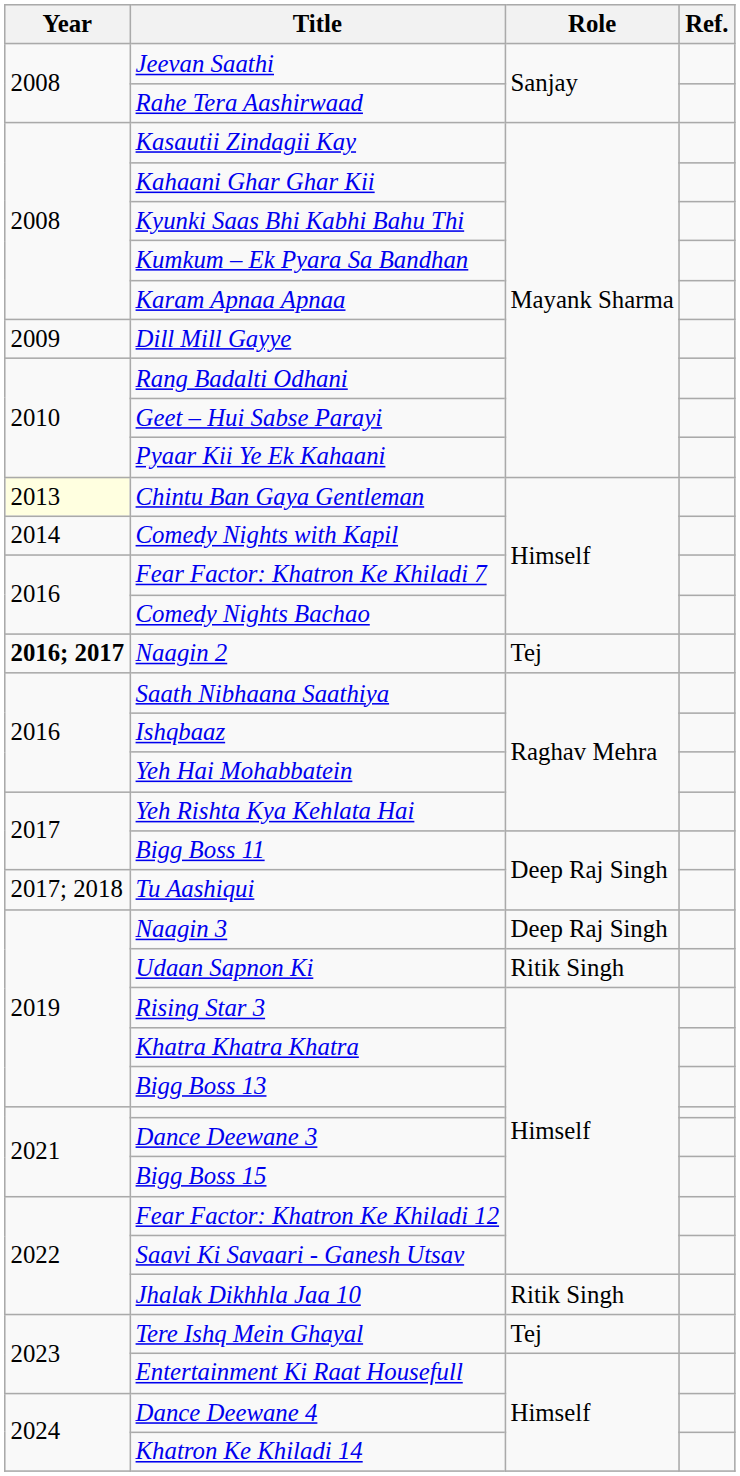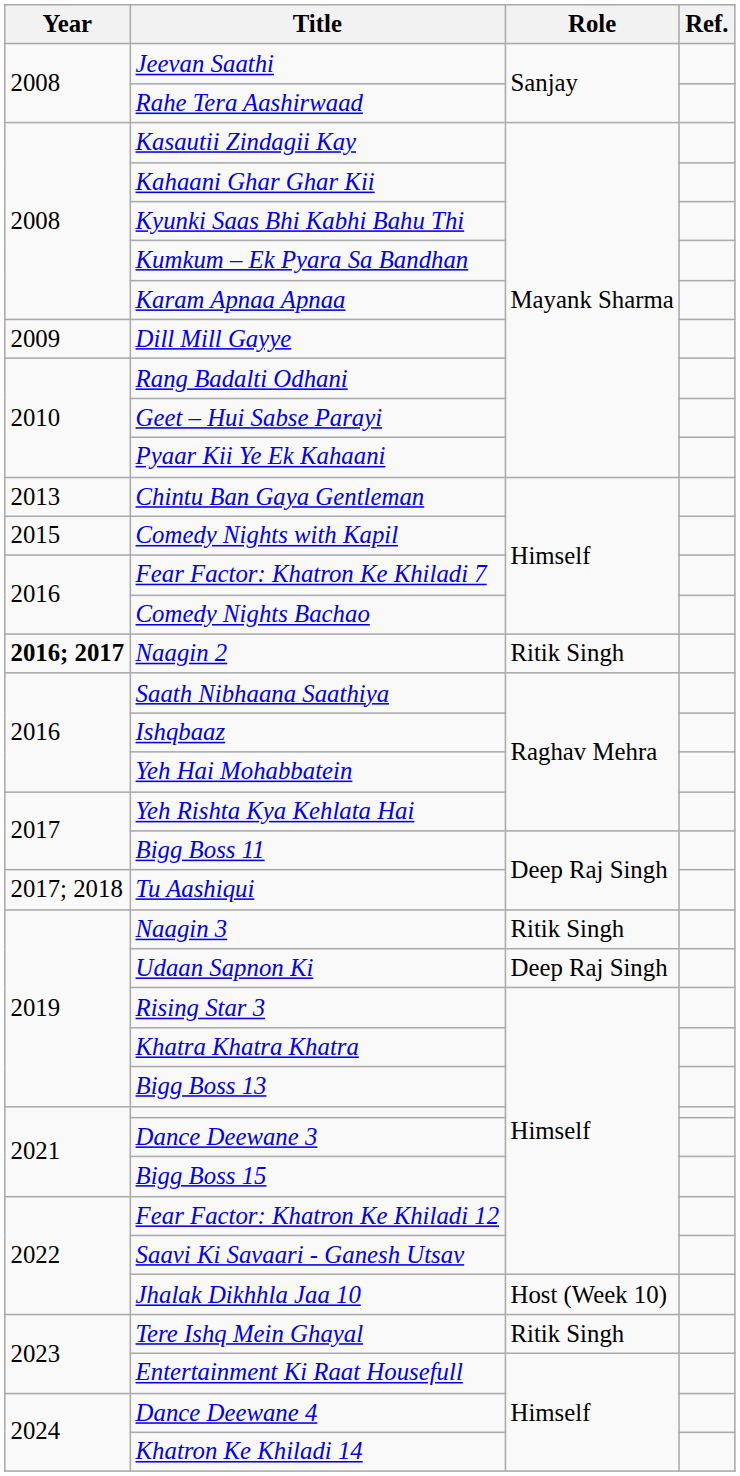 <table class="wikitable">
 <tr>
 <th>Year</th>
 <th>Title</th>
 <th>Role</th>
 <th>Ref.</th>
 </tr>
 <tr>
 <td rowspan="2">2008</td>
 <td><em><a href='#'>Jeevan Saathi</a></em></td>
 <td rowspan="2">Sanjay</td>
 <td></td>
 </tr>
 <tr>
 <td><em><a href='#'>Rahe Tera Aashirwaad</a></em></td>
 <td></td>
 </tr>
 <tr>
 <td rowspan="5">2008</td>
 <td><em><a href='#'>Kasautii Zindagii Kay</a></em></td>
 <td rowspan="9">Mayank Sharma</td>
 <td></td>
 </tr>
 <tr>
 <td><em><a href='#'>Kahaani Ghar Ghar Kii</a></em></td>
 <td></td>
 </tr>
 <tr>
 <td><em><a href='#'>Kyunki Saas Bhi Kabhi Bahu Thi</a></em></td>
 <td></td>
 </tr>
 <tr>
 <td><em><a href='#'>Kumkum – Ek Pyara Sa Bandhan</a></em></td>
 <td></td>
 </tr>
 <tr>
 <td><em><a href='#'>Karam Apnaa Apnaa</a></em></td>
 <td></td>
 </tr>
 <tr>
 <td>2009</td>
 <td><em><a href='#'>Dill Mill Gayye</a></em></td>
 <td></td>
 </tr>
 <tr>
 <td rowspan="3">2010</td>
 <td><em><a href='#'>Rang Badalti Odhani</a></em></td>
 <td></td>
 </tr>
 <tr>
 <td><em><a href='#'>Geet – Hui Sabse Parayi</a></em></td>
 <td></td>
 </tr>
 <tr>
 <td><em><a href='#'>Pyaar Kii Ye Ek Kahaani</a></em></td>
 <td></td>
 </tr>
 <tr>
-<td style="background: lightyellow;">2013</td>
+<td>2013</td>
 <td><em><a href='#'>Chintu Ban Gaya Gentleman</a></em></td>
 <td rowspan="4">Himself</td>
 <td style="text-align:center;"></td>
 </tr>
 <tr>
-<td>2014</td>
+<td>2015</td>
 <td><em><a href='#'>Comedy Nights with Kapil</a></em></td>
 <td style="text-align:center;"></td>
 </tr>
 <tr>
 <td rowspan="2">2016</td>
 <td><em><a href='#'>Fear Factor: Khatron Ke Khiladi 7</a></em></td>
 <td style="text-align:center;"></td>
 </tr>
 <tr>
 <td><em><a href='#'>Comedy Nights Bachao</a></em></td>
 <td style="text-align:center;"></td>
 </tr>
 <tr>
 <td><strong>2016; 2017</strong></td>
 <td><em><a href='#'>Naagin 2</a></em></td>
-<td>Tej</td>
+<td>Ritik Singh</td>
 <td style="text-align:center;"></td>
 </tr>
 <tr>
 <td rowspan="3">2016</td>
 <td><em><a href='#'>Saath Nibhaana Saathiya</a></em></td>
 <td rowspan="4">Raghav Mehra</td>
 <td></td>
 </tr>
 <tr>
 <td><em><a href='#'>Ishqbaaz</a></em></td>
 <td></td>
 </tr>
 <tr>
 <td><em><a href='#'>Yeh Hai Mohabbatein</a></em></td>
 <td></td>
 </tr>
 <tr>
 <td rowspan="2">2017</td>
 <td><em><a href='#'>Yeh Rishta Kya Kehlata Hai</a></em></td>
 <td style="text-align:center;"></td>
 </tr>
 <tr>
 <td><em><a href='#'>Bigg Boss 11</a></em></td>
 <td rowspan="2">Deep Raj Singh</td>
 <td style="text-align:center;"></td>
 </tr>
 <tr>
 <td>2017; 2018</td>
 <td><em><a href='#'>Tu Aashiqui</a></em></td>
 <td style="text-align:center;"></td>
 </tr>
 <tr>
 <td rowspan="5">2019</td>
 <td><em><a href='#'>Naagin 3</a></em></td>
-<td>Deep Raj Singh</td>
+<td>Ritik Singh</td>
 <td style="text-align:center;"></td>
 </tr>
 <tr>
 <td><em><a href='#'>Udaan Sapnon Ki</a></em></td>
-<td>Ritik Singh</td>
+<td>Deep Raj Singh</td>
 <td style="text-align:center;"></td>
 </tr>
 <tr>
 <td><em><a href='#'>Rising Star 3</a></em></td>
 <td rowspan="8">Himself</td>
 <td style="text-align:center;"></td>
 </tr>
 <tr>
 <td><em><a href='#'>Khatra Khatra Khatra</a></em></td>
 <td style="text-align:center;"></td>
 </tr>
 <tr>
 <td><em><a href='#'>Bigg Boss 13</a></em></td>
 <td style="text-align:center;"></td>
 </tr>
 <tr>
 <td rowspan="3">2021</td>
 <td></td>
 <td></td>
 </tr>
 <tr>
 <td><em><a href='#'>Dance Deewane 3</a></em></td>
 <td></td>
 </tr>
 <tr>
 <td><em><a href='#'>Bigg Boss 15</a></em></td>
 <td></td>
 </tr>
 <tr>
 <td rowspan="3">2022</td>
 <td><em><a href='#'>Fear Factor: Khatron Ke Khiladi 12</a></em></td>
 <td></td>
 </tr>
 <tr>
 <td><em><a href='#'>Saavi Ki Savaari - Ganesh Utsav</a></em></td>
 <td></td>
 </tr>
 <tr>
 <td><em><a href='#'>Jhalak Dikhhla Jaa 10</a></em></td>
-<td>Ritik Singh</td>
+<td>Host (Week 10)</td>
 <td></td>
 </tr>
 <tr>
 <td rowspan="2">2023</td>
 <td><em><a href='#'>Tere Ishq Mein Ghayal</a></em></td>
-<td>Tej</td>
+<td>Ritik Singh</td>
 <td></td>
 </tr>
 <tr>
 <td><em><a href='#'>Entertainment Ki Raat Housefull</a></em></td>
 <td rowspan="3">Himself</td>
 <td></td>
 </tr>
 <tr>
 <td rowspan="2">2024</td>
 <td><em><a href='#'>Dance Deewane 4</a></em></td>
 <td></td>
 </tr>
 <tr>
 <td><em><a href='#'>Khatron Ke Khiladi 14</a></em></td>
 <td></td>
 </tr>
 </table>
